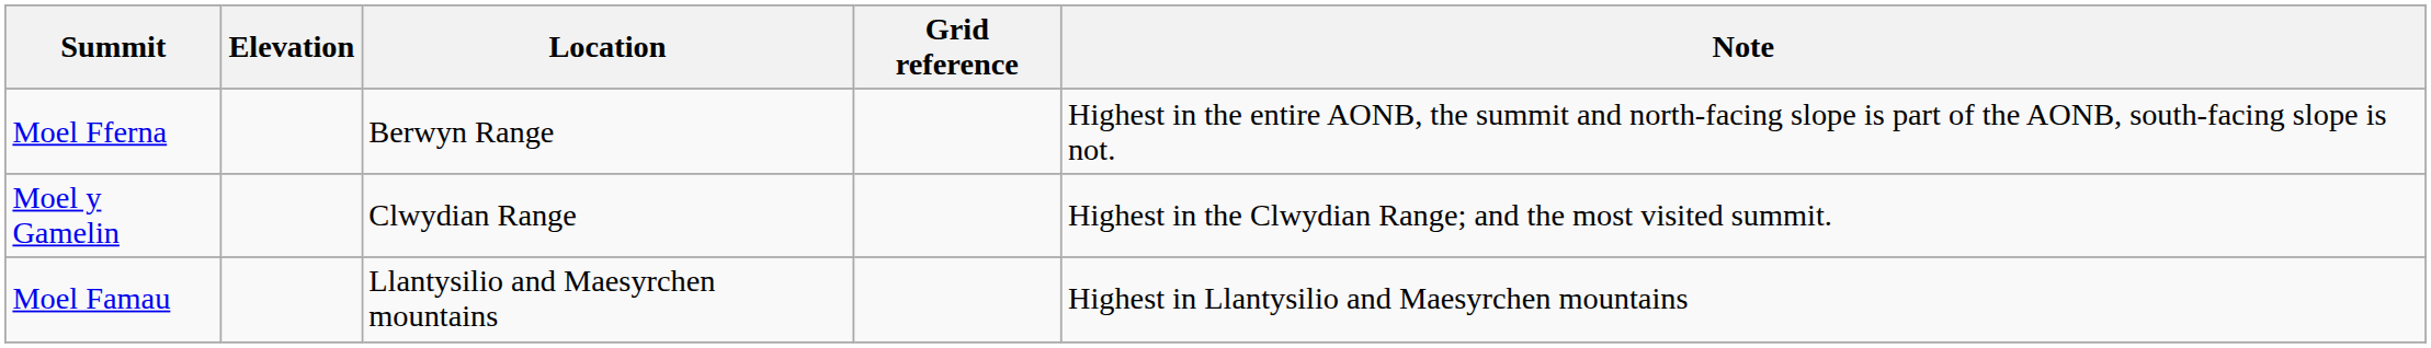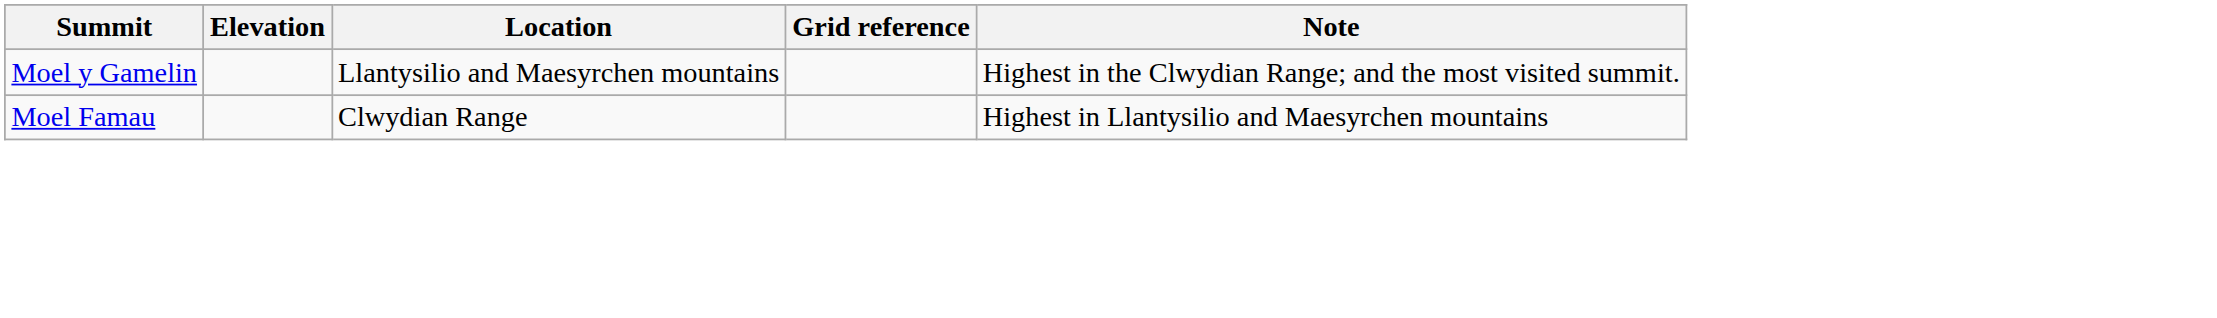 <table class="wikitable">
 <tr>
 <th>Summit</th>
 <th>Elevation</th>
 <th>Location</th>
 <th>Grid reference</th>
 <th>Note</th>
 </tr>
 <tr>
-<td><a href='#'>Moel Fferna</a></td>
-<td></td>
-<td>Berwyn Range</td>
-<td></td>
-<td>Highest in the entire AONB, the summit and north-facing slope is part of the AONB, south-facing slope is not.</td>
-</tr>
-<tr>
 <td><a href='#'>Moel y Gamelin</a></td>
 <td></td>
-<td>Clwydian Range</td>
+<td>Llantysilio and Maesyrchen mountains</td>
 <td></td>
 <td>Highest in the Clwydian Range; and the most visited summit.</td>
 </tr>
 <tr>
 <td><a href='#'>Moel Famau</a></td>
 <td></td>
-<td>Llantysilio and Maesyrchen mountains</td>
+<td>Clwydian Range</td>
 <td></td>
 <td>Highest in Llantysilio and Maesyrchen mountains</td>
 </tr>
 </table>
